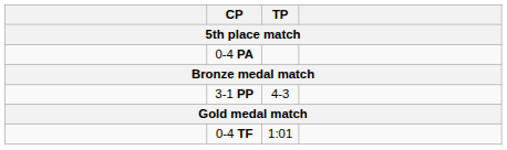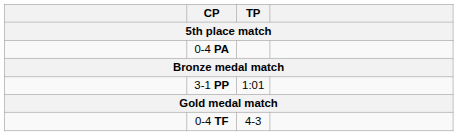 <table class="wikitable" style="text-align: center;" |>
 <tr>
 <th width="250"></th>
 <th width="62">CP</th>
 <th width="40">TP</th>
 <th width="250"></th>
 </tr>
 <tr>
 <th colspan="5">5th place match</th>
 </tr>
 <tr>
 <td style="text-align:left;"></td>
 <td>0-4 <strong>PA</strong></td>
 <td></td>
 <td style="text-align:left;"><strong></strong></td>
 </tr>
 <tr>
 <th colspan="5">Bronze medal match</th>
 </tr>
 <tr>
 <td style="text-align:left;"><strong></strong></td>
 <td>3-1 <strong>PP</strong></td>
-<td>4-3</td>
+<td>1:01</td>
 <td style="text-align:left;"></td>
 </tr>
 <tr>
 <th colspan="5">Gold medal match</th>
 </tr>
 <tr>
 <td style="text-align:left;"></td>
 <td>0-4 <strong>TF</strong></td>
-<td>1:01</td>
+<td>4-3</td>
 <td style="text-align:left;"><strong></strong></td>
 </tr>
 </table>
